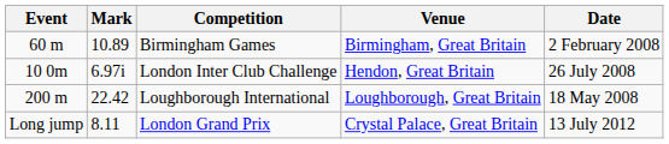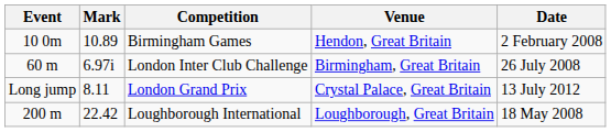 <table class="wikitable">
 <tr>
 <th>Event</th>
 <th>Mark</th>
 <th>Competition</th>
 <th>Venue</th>
 <th>Date</th>
 </tr>
 <tr>
-<td align=center>60 m</td>
+<td align=center>10 0m</td>
 <td>10.89</td>
 <td>Birmingham Games</td>
-<td><a href='#'>Birmingham</a>, <a href='#'>Great Britain</a></td>
+<td><a href='#'>Hendon</a>, <a href='#'>Great Britain</a></td>
 <td>2 February 2008</td>
 </tr>
 <tr>
-<td align=center>10 0m</td>
+<td align=center>60 m</td>
 <td>6.97i</td>
 <td>London Inter Club Challenge</td>
-<td><a href='#'>Hendon</a>, <a href='#'>Great Britain</a></td>
+<td><a href='#'>Birmingham</a>, <a href='#'>Great Britain</a></td>
 <td>26 July 2008</td>
+</tr>
+<tr>
+<td align=center>Long jump</td>
+<td>8.11</td>
+<td><a href='#'>London Grand Prix</a></td>
+<td><a href='#'>Crystal Palace</a>, <a href='#'>Great Britain</a></td>
+<td>13 July 2012</td>
 </tr>
 <tr>
 <td align=center>200 m</td>
 <td>22.42</td>
 <td>Loughborough International</td>
 <td><a href='#'>Loughborough</a>, <a href='#'>Great Britain</a></td>
 <td>18 May 2008</td>
 </tr>
-<tr>
-<td align=center>Long jump</td>
-<td>8.11</td>
-<td><a href='#'>London Grand Prix</a></td>
-<td><a href='#'>Crystal Palace</a>, <a href='#'>Great Britain</a></td>
-<td>13 July 2012</td>
-</tr>
 </table>
